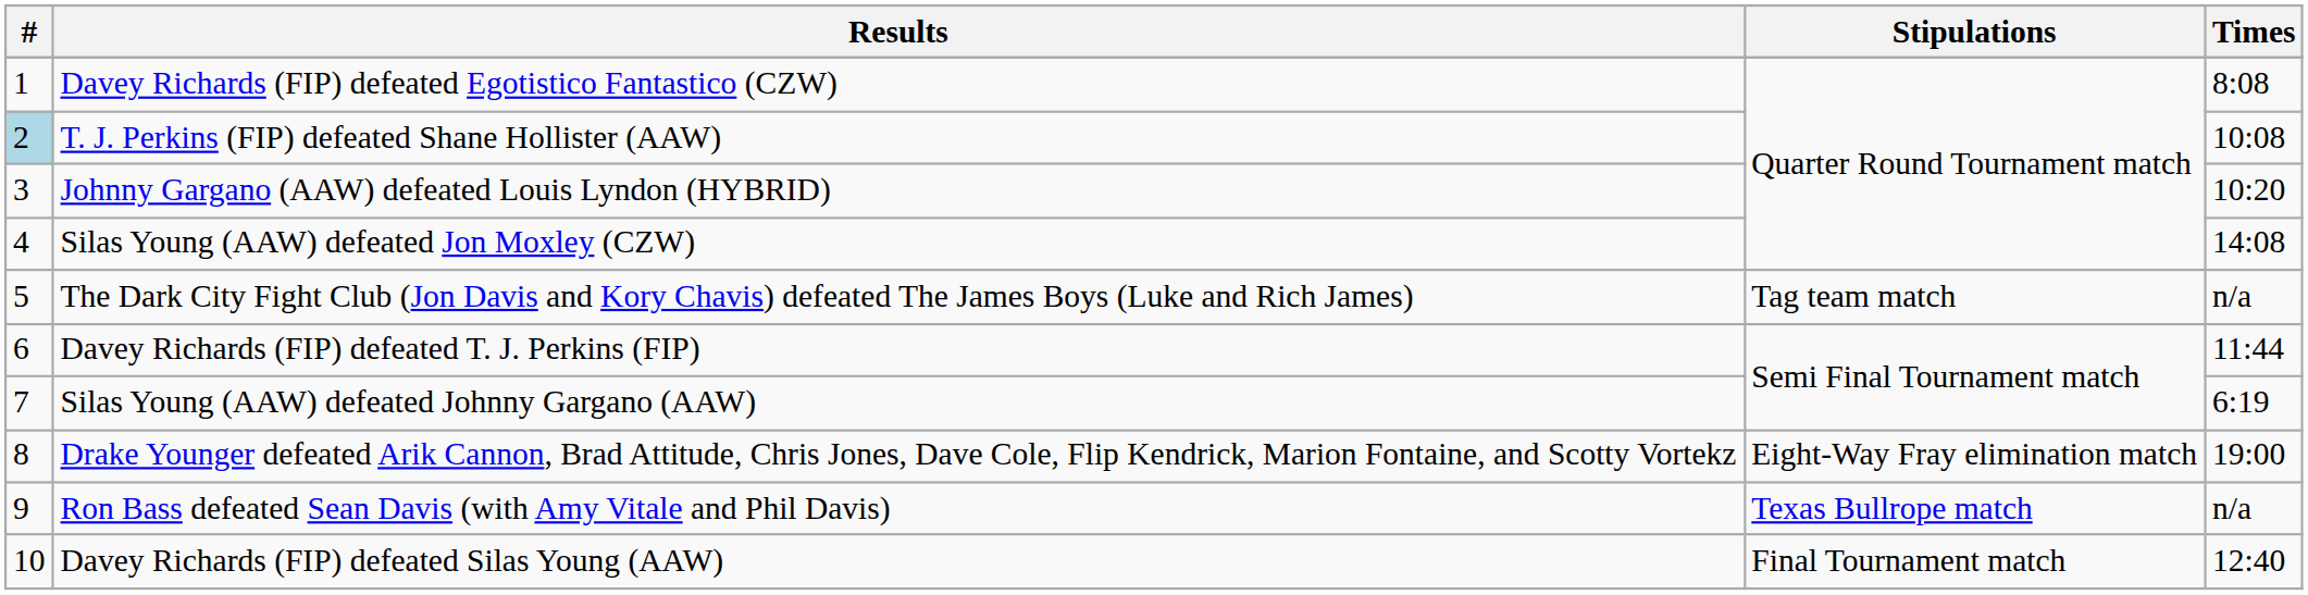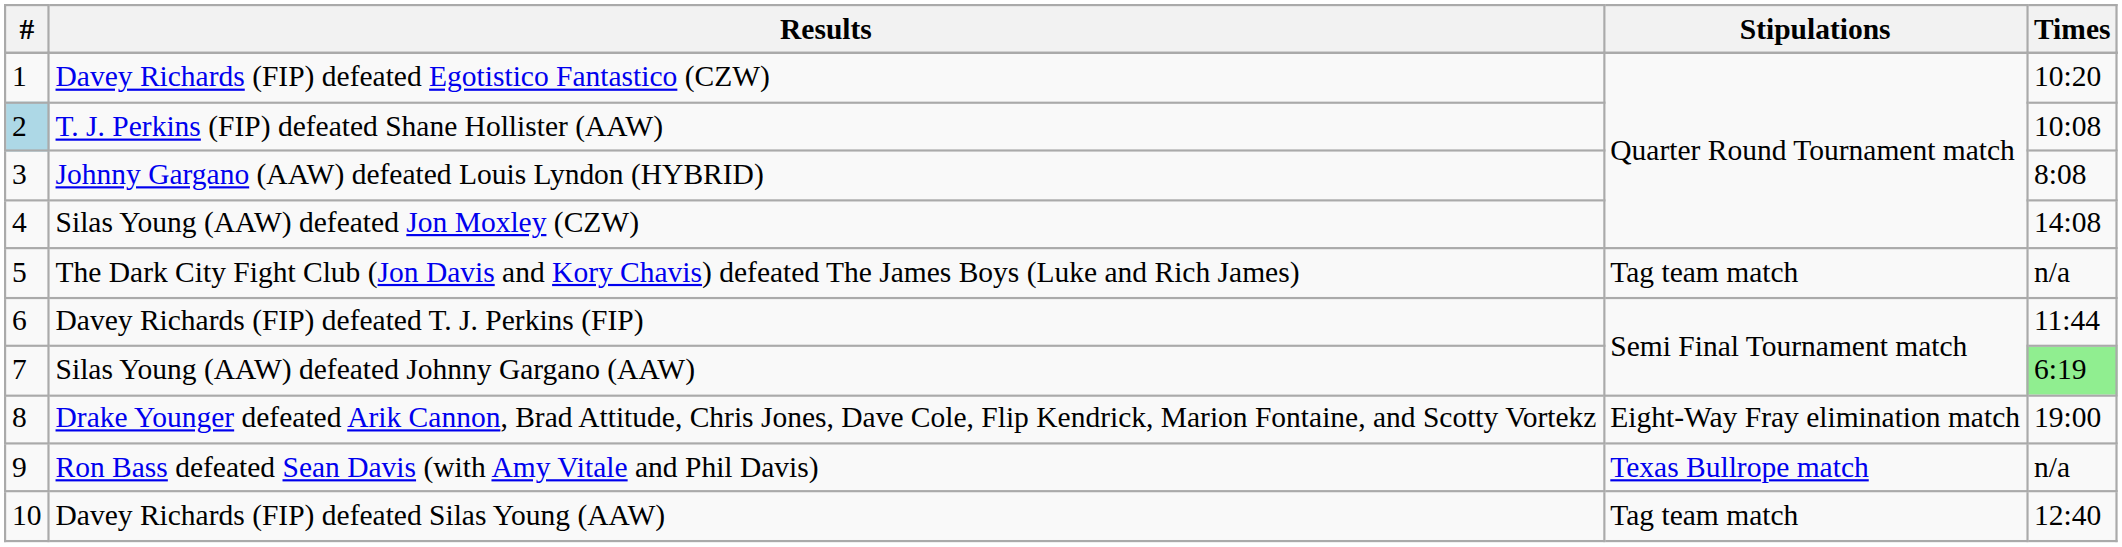 <table style="font-size: 85%" class="wikitable sortable">
 <tr>
 <th><strong>#</strong></th>
 <th><strong>Results</strong></th>
 <th><strong>Stipulations</strong></th>
 <th><strong>Times</strong></th>
 </tr>
 <tr>
 </tr>
 <tr>
 <td>1</td>
 <td><a href='#'>Davey Richards</a> (FIP) defeated <a href='#'>Egotistico Fantastico</a> (CZW)</td>
 <td rowspan="4">Quarter Round Tournament match</td>
-<td>8:08</td>
+<td>10:20</td>
 </tr>
 <tr>
 <td style="background: lightblue;">2</td>
 <td><a href='#'>T. J. Perkins</a> (FIP) defeated Shane Hollister (AAW)</td>
 <td>10:08</td>
 </tr>
 <tr>
 <td>3</td>
 <td><a href='#'>Johnny Gargano</a> (AAW) defeated Louis Lyndon (HYBRID)</td>
-<td>10:20</td>
+<td>8:08</td>
 </tr>
 <tr>
 <td>4</td>
 <td>Silas Young (AAW) defeated <a href='#'>Jon Moxley</a> (CZW)</td>
 <td>14:08</td>
 </tr>
 <tr>
 <td>5</td>
 <td>The Dark City Fight Club (<a href='#'>Jon Davis</a> and <a href='#'>Kory Chavis</a>) defeated The James Boys (Luke and Rich James)</td>
 <td>Tag team match</td>
 <td>n/a</td>
 </tr>
 <tr>
 <td>6</td>
 <td>Davey Richards (FIP) defeated T. J. Perkins (FIP)</td>
 <td rowspan="2">Semi Final Tournament match</td>
 <td>11:44</td>
 </tr>
 <tr>
 <td>7</td>
 <td>Silas Young (AAW) defeated Johnny Gargano (AAW)</td>
-<td>6:19</td>
+<td style="background: lightgreen;">6:19</td>
 </tr>
 <tr>
 <td>8</td>
 <td><a href='#'>Drake Younger</a> defeated <a href='#'>Arik Cannon</a>, Brad Attitude, Chris Jones, Dave Cole, Flip Kendrick, Marion Fontaine, and Scotty Vortekz</td>
 <td>Eight-Way Fray elimination match</td>
 <td>19:00</td>
 </tr>
 <tr>
 <td>9</td>
 <td><a href='#'>Ron Bass</a> defeated <a href='#'>Sean Davis</a> (with <a href='#'>Amy Vitale</a> and Phil Davis)</td>
 <td><a href='#'>Texas Bullrope match</a></td>
 <td>n/a</td>
 </tr>
 <tr>
 <td>10</td>
 <td>Davey Richards (FIP) defeated Silas Young (AAW)</td>
-<td>Final Tournament match</td>
+<td>Tag team match</td>
 <td>12:40</td>
 </tr>
 </table>
